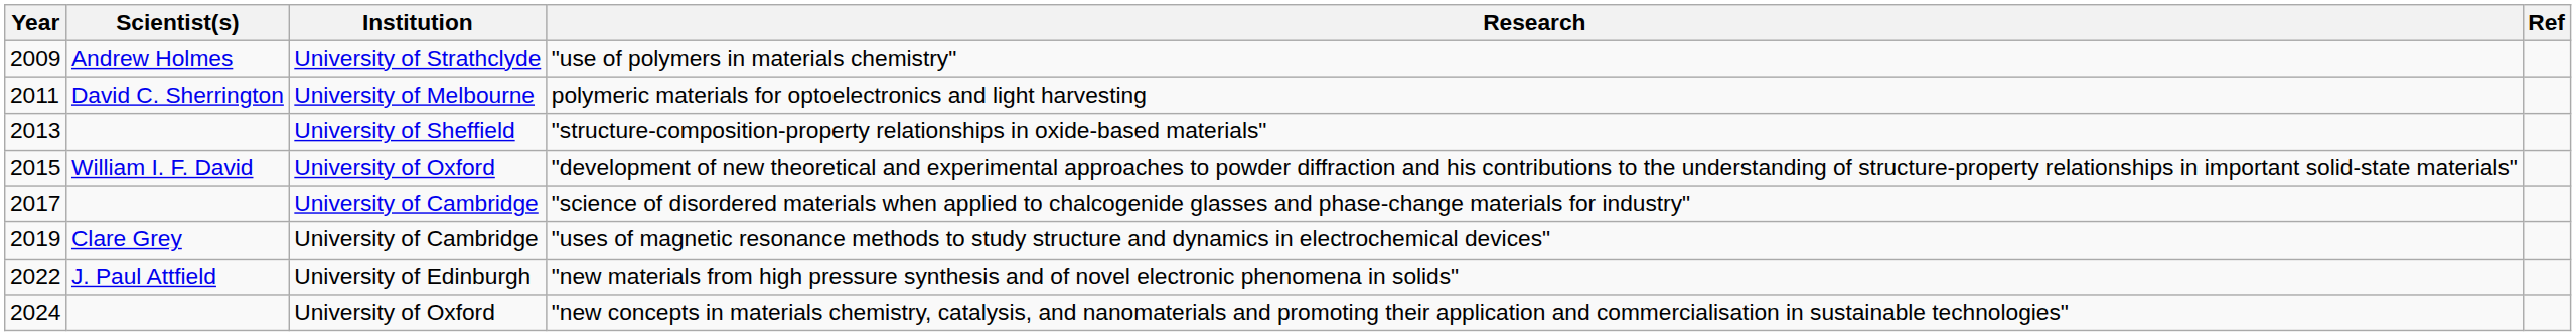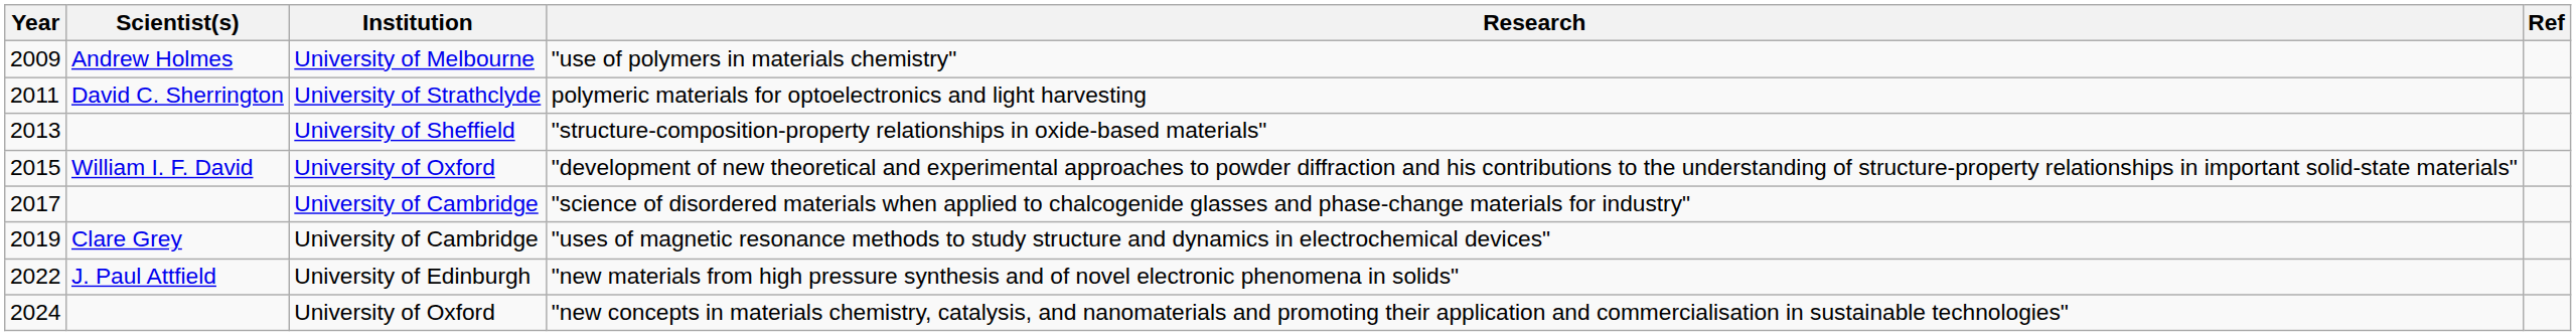 <table class="wikitable sortable">
 <tr>
 <th>Year</th>
 <th>Scientist(s)</th>
 <th>Institution</th>
 <th>Research</th>
 <th class="unsortable">Ref</th>
 </tr>
 <tr>
 <td>2009</td>
 <td><a href='#'>Andrew Holmes</a></td>
-<td><a href='#'>University of Strathclyde</a></td>
+<td><a href='#'>University of Melbourne</a></td>
 <td>"use of polymers in materials chemistry"</td>
 <td></td>
 </tr>
 <tr>
 <td>2011</td>
 <td><a href='#'>David C. Sherrington</a></td>
-<td><a href='#'>University of Melbourne</a></td>
+<td><a href='#'>University of Strathclyde</a></td>
 <td>polymeric materials for optoelectronics and light harvesting</td>
 <td></td>
 </tr>
 <tr>
 <td>2013</td>
 <td></td>
 <td><a href='#'>University of Sheffield</a></td>
 <td>"structure-composition-property relationships in oxide-based materials"</td>
 <td></td>
 </tr>
 <tr>
 <td>2015</td>
 <td><a href='#'>William I. F. David</a></td>
 <td><a href='#'>University of Oxford</a></td>
 <td>"development of new theoretical and experimental approaches to powder diffraction and his contributions to the understanding of structure-property relationships in important solid-state materials"</td>
 <td></td>
 </tr>
 <tr>
 <td>2017</td>
 <td></td>
 <td><a href='#'>University of Cambridge</a></td>
 <td>"science of disordered materials when applied to chalcogenide glasses and phase-change materials for industry"</td>
 <td></td>
 </tr>
 <tr>
 <td>2019</td>
 <td><a href='#'>Clare Grey</a></td>
 <td>University of Cambridge</td>
 <td>"uses of magnetic resonance methods to study structure and dynamics in electrochemical devices"</td>
 <td></td>
 </tr>
 <tr>
 <td>2022</td>
 <td><a href='#'>J. Paul Attfield</a></td>
 <td>University of Edinburgh</td>
 <td>"new materials from high pressure synthesis and of novel electronic phenomena in solids"</td>
 <td></td>
 </tr>
 <tr>
 <td>2024</td>
 <td></td>
 <td>University of Oxford</td>
 <td>"new concepts in materials chemistry, catalysis, and nanomaterials and promoting their application and commercialisation in sustainable technologies"</td>
 </tr>
 </table>
